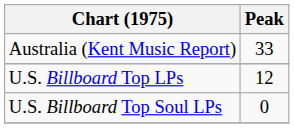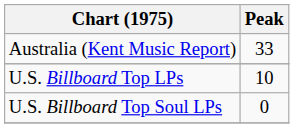 <table class="wikitable">
 <tr>
 <th>Chart (1975)</th>
 <th>Peak<br></th>
 </tr>
 <tr>
 <td>Australia (<a href='#'>Kent Music Report</a>)</td>
 <td style="text-align:center;">33</td>
 </tr>
 <tr>
 </tr>
 <tr>
 <td>U.S. <a href='#'><em>Billboard</em> Top LPs</a></td>
-<td align="center">12</td>
+<td align="center">10</td>
 </tr>
 <tr>
 <td>U.S. <em>Billboard</em> <a href='#'>Top Soul LPs</a></td>
 <td align="center">0</td>
 </tr>
 <tr>
 </tr>
 </table>
